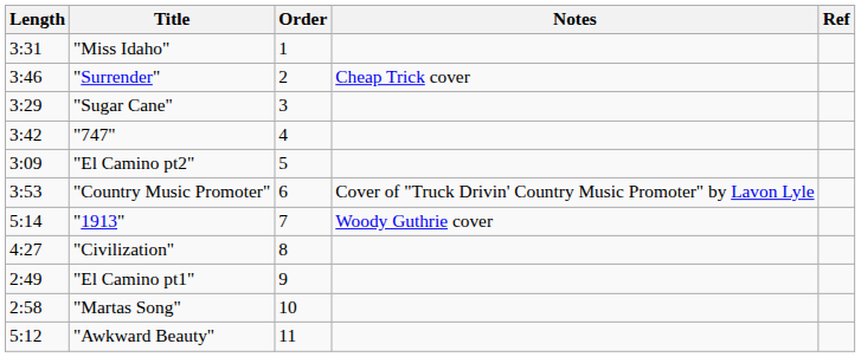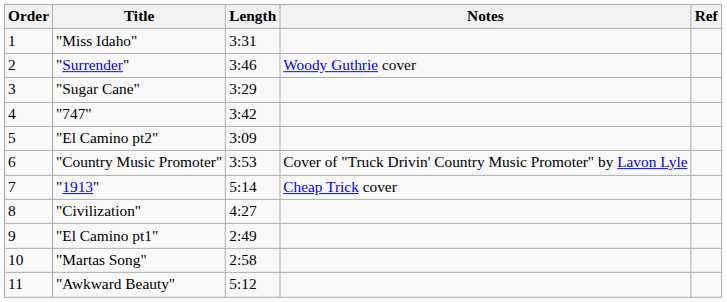 <table class="wikitable">
 <tr>
+<th>Order</th>
+<th>Title</th>
 <th>Length</th>
-<th>Title</th>
-<th>Order</th>
 <th>Notes</th>
 <th>Ref</th>
 </tr>
 <tr>
+<td>1</td>
+<td>"Miss Idaho"</td>
 <td>3:31</td>
-<td>"Miss Idaho"</td>
-<td>1</td>
 <td></td>
 <td></td>
 </tr>
 <tr>
+<td>2</td>
+<td>"<a href='#'>Surrender</a>"</td>
 <td>3:46</td>
-<td>"<a href='#'>Surrender</a>"</td>
-<td>2</td>
+<td><a href='#'>Woody Guthrie</a> cover</td>
+<td></td>
+</tr>
+<tr>
+<td>3</td>
+<td>"Sugar Cane"</td>
+<td>3:29</td>
+<td></td>
+<td></td>
+</tr>
+<tr>
+<td>4</td>
+<td>"747"</td>
+<td>3:42</td>
+<td></td>
+<td></td>
+</tr>
+<tr>
+<td>5</td>
+<td>"El Camino pt2"</td>
+<td>3:09</td>
+<td></td>
+<td></td>
+</tr>
+<tr>
+<td>6</td>
+<td>"Country Music Promoter"</td>
+<td>3:53</td>
+<td>Cover of "Truck Drivin' Country Music Promoter" by <a href='#'>Lavon Lyle</a></td>
+<td></td>
+</tr>
+<tr>
+<td>7</td>
+<td>"<a href='#'>1913</a>"</td>
+<td>5:14</td>
 <td><a href='#'>Cheap Trick</a> cover</td>
 <td></td>
 </tr>
 <tr>
-<td>3:29</td>
-<td>"Sugar Cane"</td>
-<td>3</td>
+<td>8</td>
+<td>"Civilization"</td>
+<td>4:27</td>
 <td></td>
 <td></td>
 </tr>
 <tr>
-<td>3:42</td>
-<td>"747"</td>
-<td>4</td>
+<td>9</td>
+<td>"El Camino pt1"</td>
+<td>2:49</td>
 <td></td>
 <td></td>
 </tr>
 <tr>
-<td>3:09</td>
-<td>"El Camino pt2"</td>
-<td>5</td>
+<td>10</td>
+<td>"Martas Song"</td>
+<td>2:58</td>
 <td></td>
 <td></td>
 </tr>
 <tr>
-<td>3:53</td>
-<td>"Country Music Promoter"</td>
-<td>6</td>
-<td>Cover of "Truck Drivin' Country Music Promoter" by <a href='#'>Lavon Lyle</a></td>
-<td></td>
-</tr>
-<tr>
-<td>5:14</td>
-<td>"<a href='#'>1913</a>"</td>
-<td>7</td>
-<td><a href='#'>Woody Guthrie</a> cover</td>
-<td></td>
-</tr>
-<tr>
-<td>4:27</td>
-<td>"Civilization"</td>
-<td>8</td>
-<td></td>
-<td></td>
-</tr>
-<tr>
-<td>2:49</td>
-<td>"El Camino pt1"</td>
-<td>9</td>
-<td></td>
-<td></td>
-</tr>
-<tr>
-<td>2:58</td>
-<td>"Martas Song"</td>
-<td>10</td>
-<td></td>
-<td></td>
-</tr>
-<tr>
+<td>11</td>
+<td>"Awkward Beauty"</td>
 <td>5:12</td>
-<td>"Awkward Beauty"</td>
-<td>11</td>
 <td></td>
 <td></td>
 </tr>
 </table>
